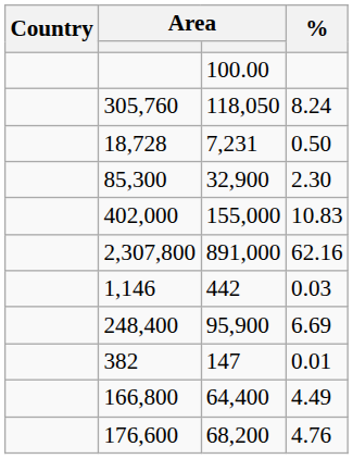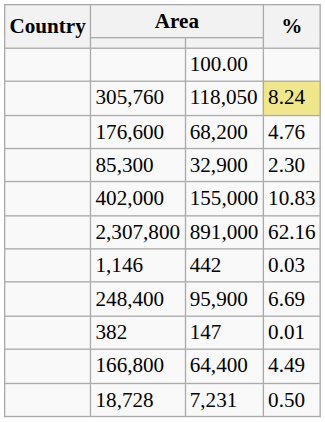 <table class="wikitable sortable col1left" >
 <tr>
 <th rowspan=2>Country</th>
 <th colspan=2>Area</th>
 <th rowspan=2>%</th>
 </tr>
 <tr>
 <th></th>
 <th></th>
 </tr>
 <tr>
 <td><em></em></td>
 <td></td>
 <td>100.00</td>
 </tr>
 <tr>
 <td></td>
 <td>305,760</td>
 <td>118,050</td>
-<td>8.24</td>
+<td style="background: khaki;">8.24</td>
 </tr>
 <tr>
 <td></td>
-<td>18,728</td>
-<td>7,231</td>
-<td>0.50</td>
+<td>176,600</td>
+<td>68,200</td>
+<td>4.76</td>
 </tr>
 <tr>
 <td></td>
 <td>85,300</td>
 <td>32,900</td>
 <td>2.30</td>
 </tr>
 <tr>
 <td></td>
 <td>402,000</td>
 <td>155,000</td>
 <td>10.83</td>
 </tr>
 <tr>
 <td></td>
 <td>2,307,800</td>
 <td>891,000</td>
 <td>62.16</td>
 </tr>
 <tr>
 <td></td>
 <td>1,146</td>
 <td>442</td>
 <td>0.03</td>
 </tr>
 <tr>
 <td></td>
 <td>248,400</td>
 <td>95,900</td>
 <td>6.69</td>
 </tr>
 <tr>
 <td></td>
 <td>382</td>
 <td>147</td>
 <td>0.01</td>
 </tr>
 <tr>
 <td></td>
 <td>166,800</td>
 <td>64,400</td>
 <td>4.49</td>
 </tr>
 <tr>
 <td></td>
-<td>176,600</td>
-<td>68,200</td>
-<td>4.76</td>
+<td>18,728</td>
+<td>7,231</td>
+<td>0.50</td>
 </tr>
 </table>
